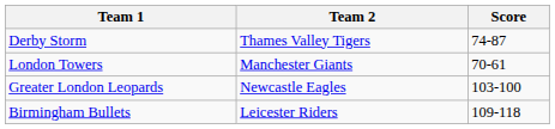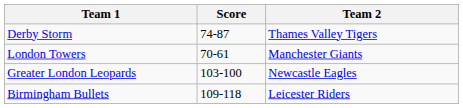 <table class="wikitable" style="font-size: 100%">
 <tr>
 <th width=240>Team 1</th>
+<th width=80>Score</th>
 <th width=240>Team 2</th>
-<th width=80>Score</th>
 </tr>
 <tr>
 <td><a href='#'>Derby Storm</a></td>
+<td>74-87</td>
 <td><a href='#'>Thames Valley Tigers</a></td>
-<td>74-87</td>
 </tr>
 <tr>
 <td><a href='#'>London Towers</a></td>
+<td>70-61</td>
 <td><a href='#'>Manchester Giants</a></td>
-<td>70-61</td>
 </tr>
 <tr>
 <td><a href='#'>Greater London Leopards</a></td>
+<td>103-100</td>
 <td><a href='#'>Newcastle Eagles</a></td>
-<td>103-100</td>
 </tr>
 <tr>
 <td><a href='#'>Birmingham Bullets</a></td>
+<td>109-118</td>
 <td><a href='#'>Leicester Riders</a></td>
-<td>109-118</td>
 </tr>
 </table>
